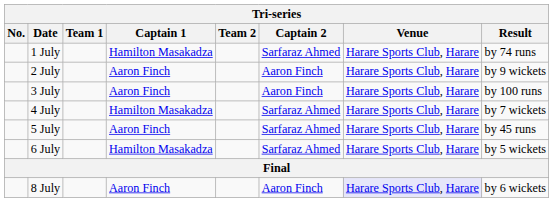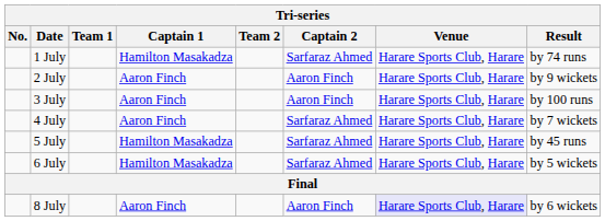 <table class="wikitable">
 <tr>
 <th colspan="9">Tri-series</th>
 </tr>
 <tr>
 <th>No.</th>
 <th>Date</th>
 <th>Team 1</th>
 <th>Captain 1</th>
 <th>Team 2</th>
 <th>Captain 2</th>
 <th>Venue</th>
 <th>Result</th>
 </tr>
 <tr>
 <td></td>
 <td>1 July</td>
 <td></td>
 <td><a href='#'>Hamilton Masakadza</a></td>
 <td></td>
 <td><a href='#'>Sarfaraz Ahmed</a></td>
 <td><a href='#'>Harare Sports Club</a>, <a href='#'>Harare</a></td>
 <td> by 74 runs</td>
 </tr>
 <tr>
 <td></td>
 <td>2 July</td>
 <td></td>
 <td><a href='#'>Aaron Finch</a></td>
 <td></td>
 <td><a href='#'>Aaron Finch</a></td>
 <td><a href='#'>Harare Sports Club</a>, <a href='#'>Harare</a></td>
 <td> by 9 wickets</td>
 </tr>
 <tr>
 <td></td>
 <td>3 July</td>
 <td></td>
 <td><a href='#'>Aaron Finch</a></td>
 <td></td>
 <td><a href='#'>Aaron Finch</a></td>
 <td><a href='#'>Harare Sports Club</a>, <a href='#'>Harare</a></td>
 <td> by 100 runs</td>
 </tr>
 <tr>
 <td></td>
 <td>4 July</td>
 <td></td>
-<td><a href='#'>Hamilton Masakadza</a></td>
+<td><a href='#'>Aaron Finch</a></td>
 <td></td>
 <td><a href='#'>Sarfaraz Ahmed</a></td>
 <td><a href='#'>Harare Sports Club</a>, <a href='#'>Harare</a></td>
 <td> by 7 wickets</td>
 </tr>
 <tr>
 <td></td>
 <td>5 July</td>
 <td></td>
-<td><a href='#'>Aaron Finch</a></td>
+<td><a href='#'>Hamilton Masakadza</a></td>
 <td></td>
 <td><a href='#'>Sarfaraz Ahmed</a></td>
 <td><a href='#'>Harare Sports Club</a>, <a href='#'>Harare</a></td>
 <td> by 45 runs</td>
 </tr>
 <tr>
 <td></td>
 <td>6 July</td>
 <td></td>
 <td><a href='#'>Hamilton Masakadza</a></td>
 <td></td>
 <td><a href='#'>Sarfaraz Ahmed</a></td>
 <td><a href='#'>Harare Sports Club</a>, <a href='#'>Harare</a></td>
 <td> by 5 wickets</td>
 </tr>
 <tr>
 <th colspan="8">Final</th>
 </tr>
 <tr>
 <td></td>
 <td>8 July</td>
 <td></td>
 <td><a href='#'>Aaron Finch</a></td>
 <td></td>
 <td><a href='#'>Aaron Finch</a></td>
 <td style="background: lavender;"><a href='#'>Harare Sports Club</a>, <a href='#'>Harare</a></td>
 <td> by 6 wickets</td>
 </tr>
 </table>
